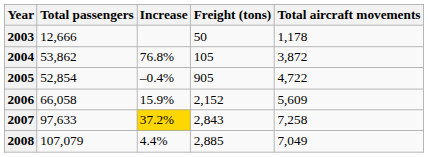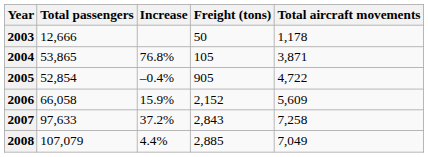 <table class=wikitable>
 <tr>
 <th>Year</th>
 <th>Total passengers</th>
 <th>Increase</th>
 <th>Freight (tons)</th>
 <th>Total aircraft movements</th>
 </tr>
 <tr>
 <th>2003</th>
 <td>12,666</td>
 <td></td>
 <td>50</td>
 <td>1,178</td>
 </tr>
 <tr>
 <th>2004</th>
-<td>53,862</td>
+<td>53,865</td>
 <td>76.8%</td>
 <td>105</td>
-<td>3,872</td>
+<td>3,871</td>
 </tr>
 <tr>
 <th>2005</th>
 <td>52,854</td>
 <td>–0.4%</td>
 <td>905</td>
 <td>4,722</td>
 </tr>
 <tr>
 <th>2006</th>
 <td>66,058</td>
 <td>15.9%</td>
 <td>2,152</td>
 <td>5,609</td>
 </tr>
 <tr>
 <th>2007</th>
 <td>97,633</td>
-<td style="background: gold;">37.2%</td>
+<td>37.2%</td>
 <td>2,843</td>
 <td>7,258</td>
 </tr>
 <tr>
 <th>2008</th>
 <td>107,079</td>
 <td>4.4%</td>
 <td>2,885</td>
 <td>7,049</td>
 </tr>
 </table>
